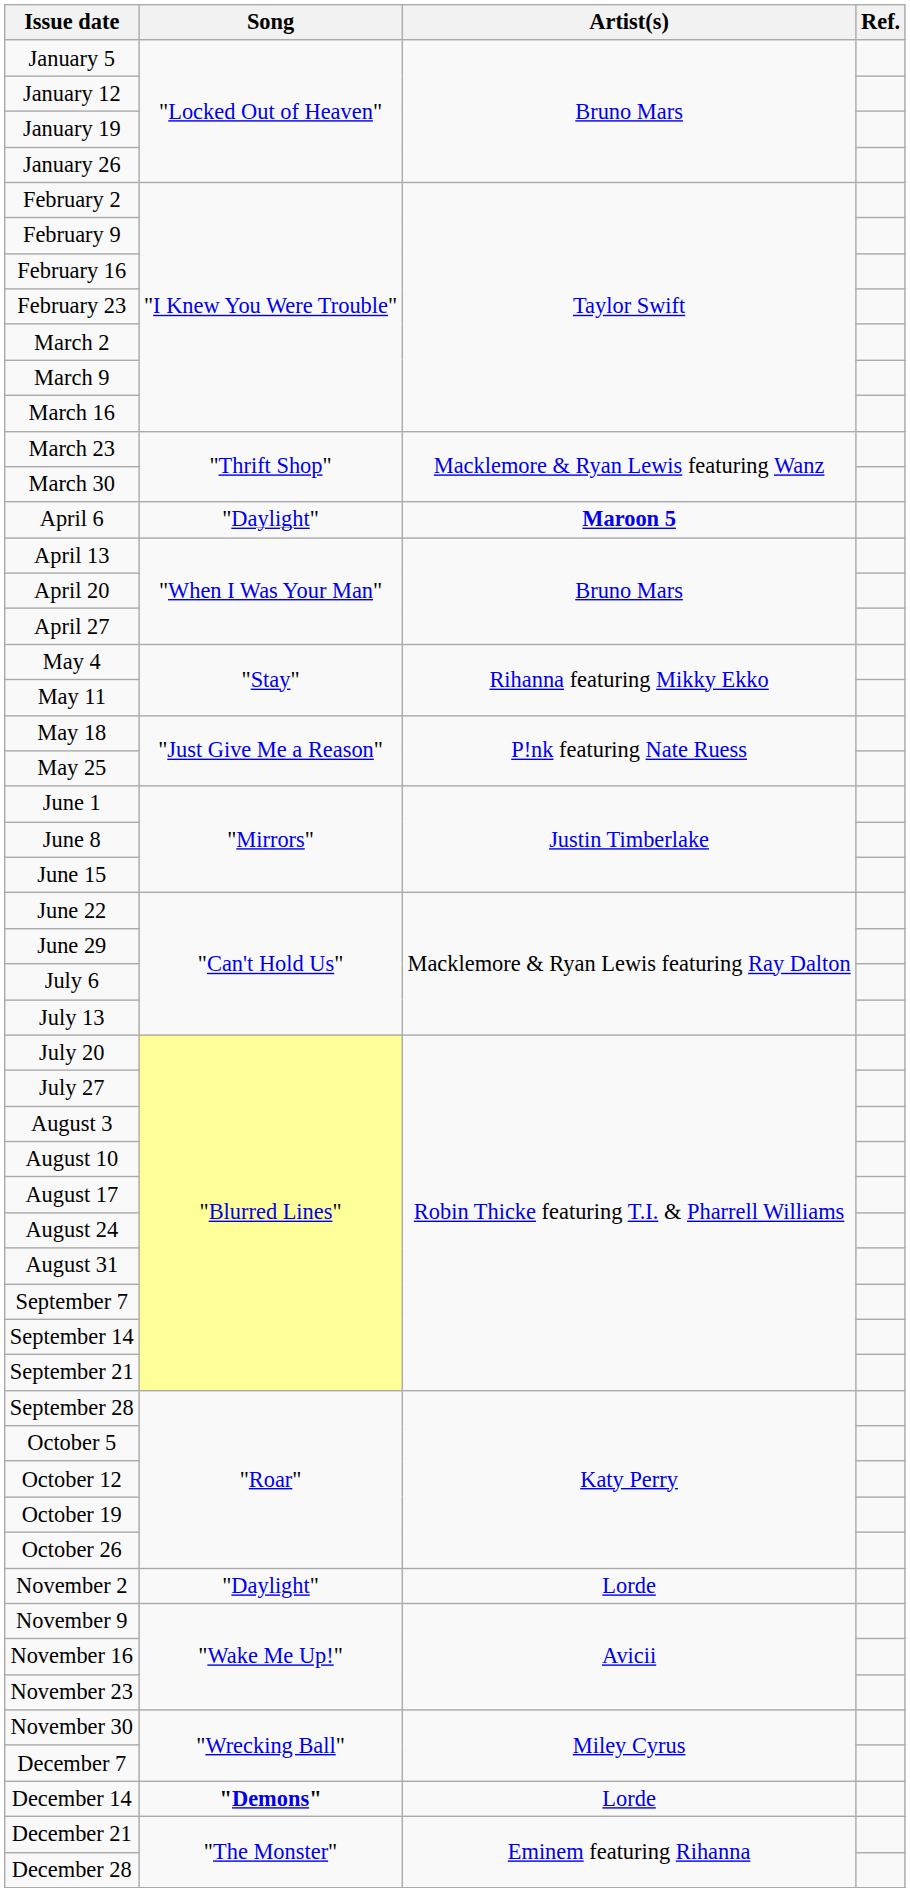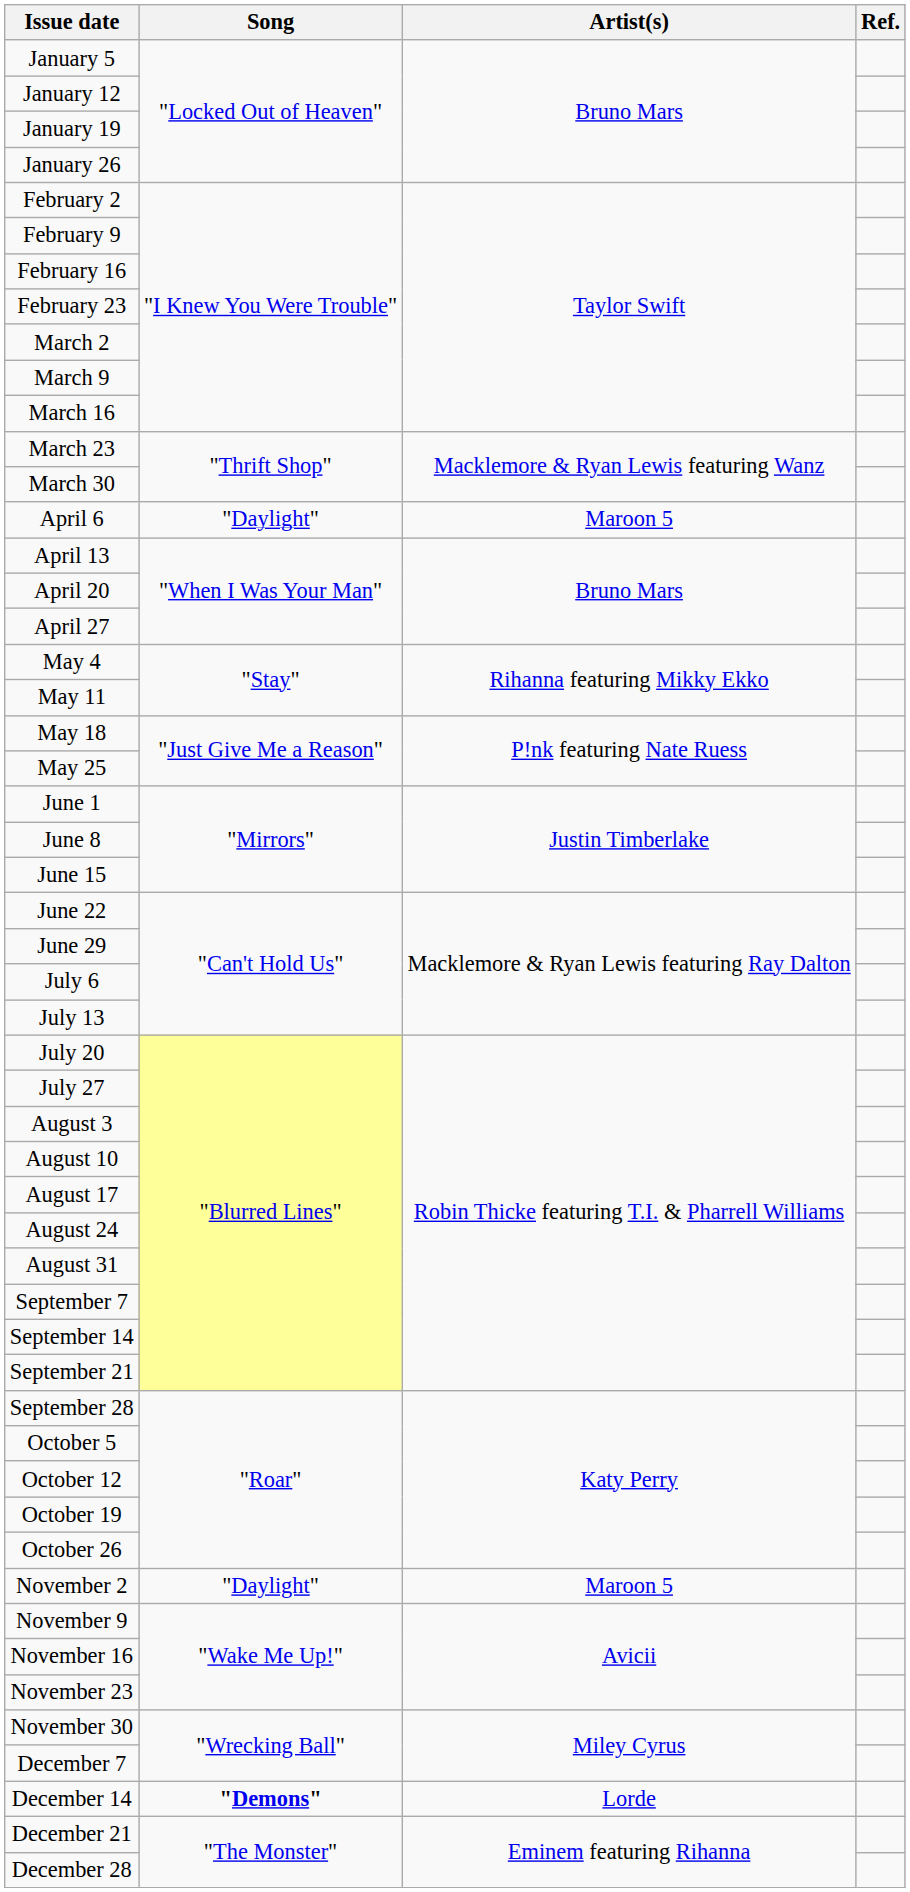 <table class="wikitable" style="text-align: center;">
 <tr>
 <th>Issue date</th>
 <th>Song</th>
 <th>Artist(s)</th>
 <th>Ref.</th>
 </tr>
 <tr>
 <td>January 5</td>
 <td rowspan="4">"<a href='#'>Locked Out of Heaven</a>"</td>
 <td rowspan="4"><a href='#'>Bruno Mars</a></td>
 <td></td>
 </tr>
 <tr>
 <td>January 12</td>
 <td></td>
 </tr>
 <tr>
 <td>January 19</td>
 <td></td>
 </tr>
 <tr>
 <td>January 26</td>
 <td></td>
 </tr>
 <tr>
 <td>February 2</td>
 <td rowspan="7">"<a href='#'>I Knew You Were Trouble</a>"</td>
 <td rowspan="7"><a href='#'>Taylor Swift</a></td>
 <td></td>
 </tr>
 <tr>
 <td>February 9</td>
 <td></td>
 </tr>
 <tr>
 <td>February 16</td>
 <td></td>
 </tr>
 <tr>
 <td>February 23</td>
 <td></td>
 </tr>
 <tr>
 <td>March 2</td>
 <td></td>
 </tr>
 <tr>
 <td>March 9</td>
 <td></td>
 </tr>
 <tr>
 <td>March 16</td>
 <td></td>
 </tr>
 <tr>
 <td>March 23</td>
 <td rowspan="2">"<a href='#'>Thrift Shop</a>"</td>
 <td rowspan="2"><a href='#'>Macklemore & Ryan Lewis</a> featuring <a href='#'>Wanz</a></td>
 <td></td>
 </tr>
 <tr>
 <td>March 30</td>
 <td></td>
 </tr>
 <tr>
 <td>April 6</td>
 <td>"<a href='#'>Daylight</a>"</td>
-<td><strong><a href='#'>Maroon 5</a></strong></td>
+<td><a href='#'>Maroon 5</a></td>
 <td></td>
 </tr>
 <tr>
 <td>April 13</td>
 <td rowspan="3">"<a href='#'>When I Was Your Man</a>"</td>
 <td rowspan="3"><a href='#'>Bruno Mars</a></td>
 <td></td>
 </tr>
 <tr>
 <td>April 20</td>
 <td></td>
 </tr>
 <tr>
 <td>April 27</td>
 <td></td>
 </tr>
 <tr>
 <td>May 4</td>
 <td rowspan="2">"<a href='#'>Stay</a>"</td>
 <td rowspan="2"><a href='#'>Rihanna</a> featuring <a href='#'>Mikky Ekko</a></td>
 <td></td>
 </tr>
 <tr>
 <td>May 11</td>
 <td></td>
 </tr>
 <tr>
 <td>May 18</td>
 <td rowspan="2">"<a href='#'>Just Give Me a Reason</a>"</td>
 <td rowspan="2"><a href='#'>P!nk</a> featuring <a href='#'>Nate Ruess</a></td>
 <td></td>
 </tr>
 <tr>
 <td>May 25</td>
 <td></td>
 </tr>
 <tr>
 <td>June 1</td>
 <td rowspan="3">"<a href='#'>Mirrors</a>"</td>
 <td rowspan="3"><a href='#'>Justin Timberlake</a></td>
 <td></td>
 </tr>
 <tr>
 <td>June 8</td>
 <td></td>
 </tr>
 <tr>
 <td>June 15</td>
 <td></td>
 </tr>
 <tr>
 <td>June 22</td>
 <td rowspan="4">"<a href='#'>Can't Hold Us</a>"</td>
 <td rowspan="4">Macklemore & Ryan Lewis featuring <a href='#'>Ray Dalton</a></td>
 <td></td>
 </tr>
 <tr>
 <td>June 29</td>
 <td></td>
 </tr>
 <tr>
 <td>July 6</td>
 <td></td>
 </tr>
 <tr>
 <td>July 13</td>
 <td></td>
 </tr>
 <tr>
 <td>July 20</td>
 <td bgcolor=#FFFF99 rowspan="10">"<a href='#'>Blurred Lines</a>" </td>
 <td rowspan="10"><a href='#'>Robin Thicke</a> featuring <a href='#'>T.I.</a> & <a href='#'>Pharrell Williams</a></td>
 <td></td>
 </tr>
 <tr>
 <td>July 27</td>
 <td></td>
 </tr>
 <tr>
 <td>August 3</td>
 <td></td>
 </tr>
 <tr>
 <td>August 10</td>
 <td></td>
 </tr>
 <tr>
 <td>August 17</td>
 <td></td>
 </tr>
 <tr>
 <td>August 24</td>
 <td></td>
 </tr>
 <tr>
 <td>August 31</td>
 <td></td>
 </tr>
 <tr>
 <td>September 7</td>
 <td></td>
 </tr>
 <tr>
 <td>September 14</td>
 <td></td>
 </tr>
 <tr>
 <td>September 21</td>
 <td></td>
 </tr>
 <tr>
 <td>September 28</td>
 <td rowspan="5">"<a href='#'>Roar</a>"</td>
 <td rowspan="5"><a href='#'>Katy Perry</a></td>
 <td></td>
 </tr>
 <tr>
 <td>October 5</td>
 <td></td>
 </tr>
 <tr>
 <td>October 12</td>
 <td></td>
 </tr>
 <tr>
 <td>October 19</td>
 <td></td>
 </tr>
 <tr>
 <td>October 26</td>
 <td></td>
 </tr>
 <tr>
 <td>November 2</td>
 <td>"<a href='#'>Daylight</a>"</td>
-<td><a href='#'>Lorde</a></td>
+<td><a href='#'>Maroon 5</a></td>
 <td></td>
 </tr>
 <tr>
 <td>November 9</td>
 <td rowspan="3">"<a href='#'>Wake Me Up!</a>"</td>
 <td rowspan="3"><a href='#'>Avicii</a></td>
 <td></td>
 </tr>
 <tr>
 <td>November 16</td>
 <td></td>
 </tr>
 <tr>
 <td>November 23</td>
 <td></td>
 </tr>
 <tr>
 <td>November 30</td>
 <td rowspan="2">"<a href='#'>Wrecking Ball</a>"</td>
 <td rowspan="2"><a href='#'>Miley Cyrus</a></td>
 <td></td>
 </tr>
 <tr>
 <td>December 7</td>
 <td></td>
 </tr>
 <tr>
 <td>December 14</td>
 <td><strong>"<a href='#'>Demons</a>"</strong></td>
 <td><a href='#'>Lorde</a></td>
 <td></td>
 </tr>
 <tr>
 <td>December 21</td>
 <td rowspan="2">"<a href='#'>The Monster</a>"</td>
 <td rowspan="2"><a href='#'>Eminem</a> featuring <a href='#'>Rihanna</a></td>
 <td></td>
 </tr>
 <tr>
 <td>December 28</td>
 <td></td>
 </tr>
 </table>
